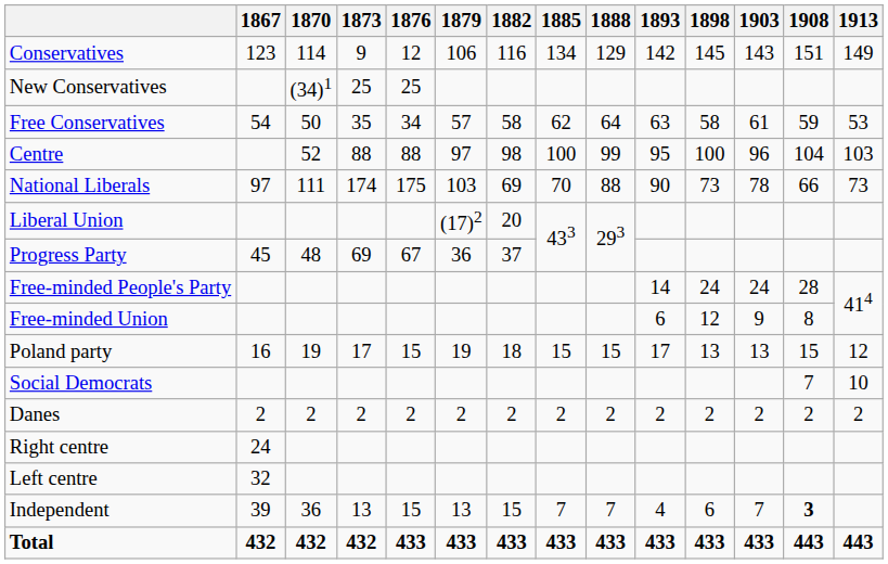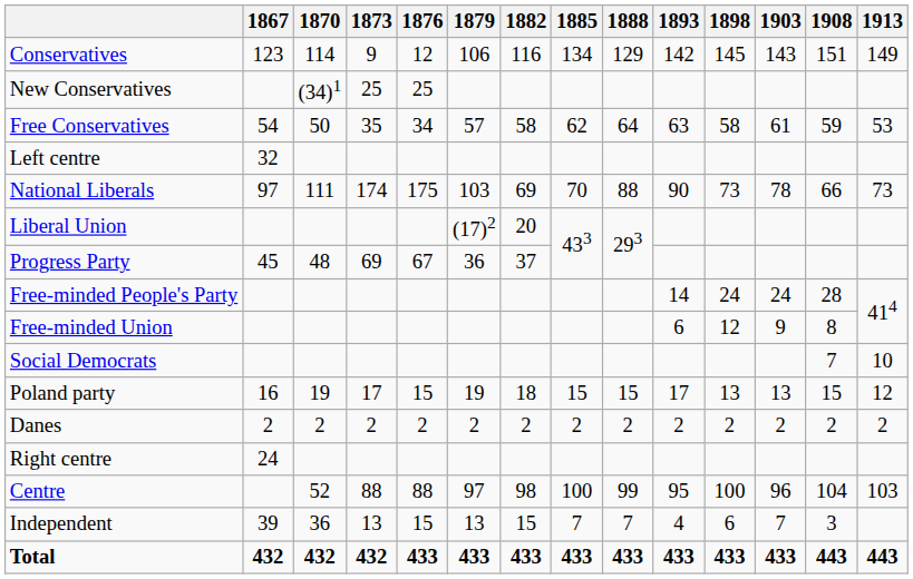 <table class="wikitable">
 <tr>
 <th bgcolor=ececec></th>
 <th bgcolor=ececec>1867</th>
 <th bgcolor=ececec>1870</th>
 <th bgcolor=ececec>1873</th>
 <th bgcolor=ececec>1876</th>
 <th bgcolor=ececec>1879</th>
 <th bgcolor=ececec>1882</th>
 <th bgcolor=ececec>1885</th>
 <th bgcolor=ececec>1888</th>
 <th bgcolor=ececec>1893</th>
 <th bgcolor=ececec>1898</th>
 <th bgcolor=ececec>1903</th>
 <th bgcolor=ececec>1908</th>
 <th bgcolor=ececec>1913</th>
 </tr>
 <tr>
 <td><a href='#'>Conservatives</a></td>
 <td align="center">123</td>
 <td align="center">114</td>
 <td align="center">9</td>
 <td align="center">12</td>
 <td align="center">106</td>
 <td align="center">116</td>
 <td align="center">134</td>
 <td align="center">129</td>
 <td align="center">142</td>
 <td align="center">145</td>
 <td align="center">143</td>
 <td align="center">151</td>
 <td align="center">149</td>
 </tr>
 <tr>
 <td>New Conservatives</td>
 <td></td>
 <td align="center">(34)<sup>1</sup></td>
 <td align="center">25</td>
 <td align="center">25</td>
 <td></td>
 <td></td>
 <td></td>
 <td></td>
 <td></td>
 <td></td>
 <td></td>
 <td></td>
 <td></td>
 </tr>
 <tr>
 <td><a href='#'>Free Conservatives</a></td>
 <td align="center">54</td>
 <td align="center">50</td>
 <td align="center">35</td>
 <td align="center">34</td>
 <td align="center">57</td>
 <td align="center">58</td>
 <td align="center">62</td>
 <td align="center">64</td>
 <td align="center">63</td>
 <td align="center">58</td>
 <td align="center">61</td>
 <td align="center">59</td>
 <td align="center">53</td>
 </tr>
 <tr>
-<td><a href='#'>Centre</a></td>
+<td>Left centre</td>
+<td align="center">32</td>
 <td></td>
-<td align="center">52</td>
-<td align="center">88</td>
-<td align="center">88</td>
-<td align="center">97</td>
-<td align="center">98</td>
-<td align="center">100</td>
-<td align="center">99</td>
-<td align="center">95</td>
-<td align="center">100</td>
-<td align="center">96</td>
-<td align="center">104</td>
-<td align="center">103</td>
+<td></td>
+<td></td>
+<td></td>
+<td></td>
+<td></td>
+<td></td>
+<td></td>
+<td></td>
+<td></td>
+<td></td>
+<td></td>
 </tr>
 <tr>
 <td><a href='#'>National Liberals</a></td>
 <td align="center">97</td>
 <td align="center">111</td>
 <td align="center">174</td>
 <td align="center">175</td>
 <td align="center">103</td>
 <td align="center">69</td>
 <td align="center">70</td>
 <td align="center">88</td>
 <td align="center">90</td>
 <td align="center">73</td>
 <td align="center">78</td>
 <td align="center">66</td>
 <td align="center">73</td>
 </tr>
 <tr>
 <td><a href='#'>Liberal Union</a></td>
 <td></td>
 <td></td>
 <td></td>
 <td></td>
 <td align="center">(17)<sup>2</sup></td>
 <td align="center">20</td>
 <td rowspan="2"  align="center">43<sup>3</sup></td>
 <td rowspan="2"  align="center">29<sup>3</sup></td>
 <td></td>
 <td></td>
 <td></td>
 <td></td>
 <td></td>
 </tr>
 <tr>
 <td><a href='#'>Progress Party</a></td>
 <td align="center">45</td>
 <td align="center">48</td>
 <td align="center">69</td>
 <td align="center">67</td>
 <td align="center">36</td>
 <td align="center">37</td>
 <td></td>
 <td></td>
 <td></td>
 <td></td>
 <td></td>
 </tr>
 <tr>
 <td><a href='#'>Free-minded People's Party</a></td>
 <td></td>
 <td></td>
 <td></td>
 <td></td>
 <td></td>
 <td></td>
 <td></td>
 <td></td>
 <td align="center">14</td>
 <td align="center">24</td>
 <td align="center">24</td>
 <td align="center">28</td>
 <td rowspan="2"  align="center">41<sup>4</sup></td>
 </tr>
 <tr>
 <td><a href='#'>Free-minded Union</a></td>
 <td></td>
 <td></td>
 <td></td>
 <td></td>
 <td></td>
 <td></td>
 <td></td>
 <td></td>
 <td align="center">6</td>
 <td align="center">12</td>
 <td align="center">9</td>
 <td align="center">8</td>
 </tr>
 <tr>
+<td><a href='#'>Social Democrats</a></td>
+<td></td>
+<td></td>
+<td></td>
+<td></td>
+<td></td>
+<td></td>
+<td></td>
+<td></td>
+<td></td>
+<td></td>
+<td></td>
+<td align="center">7</td>
+<td align="center">10</td>
+</tr>
+<tr>
 <td>Poland party</td>
 <td align="center">16</td>
 <td align="center">19</td>
 <td align="center">17</td>
 <td align="center">15</td>
 <td align="center">19</td>
 <td align="center">18</td>
 <td align="center">15</td>
 <td align="center">15</td>
 <td align="center">17</td>
 <td align="center">13</td>
 <td align="center">13</td>
 <td align="center">15</td>
 <td align="center">12</td>
-</tr>
-<tr>
-<td><a href='#'>Social Democrats</a></td>
-<td></td>
-<td></td>
-<td></td>
-<td></td>
-<td></td>
-<td></td>
-<td></td>
-<td></td>
-<td></td>
-<td></td>
-<td></td>
-<td align="center">7</td>
-<td align="center">10</td>
 </tr>
 <tr>
 <td>Danes</td>
 <td align="center">2</td>
 <td align="center">2</td>
 <td align="center">2</td>
 <td align="center">2</td>
 <td align="center">2</td>
 <td align="center">2</td>
 <td align="center">2</td>
 <td align="center">2</td>
 <td align="center">2</td>
 <td align="center">2</td>
 <td align="center">2</td>
 <td align="center">2</td>
 <td align="center">2</td>
 </tr>
 <tr>
 <td>Right centre</td>
 <td align="center">24</td>
 <td></td>
 <td></td>
 <td></td>
 <td></td>
 <td></td>
 <td></td>
 <td></td>
 <td></td>
 <td></td>
 <td></td>
 <td></td>
 <td></td>
 </tr>
 <tr>
-<td>Left centre</td>
-<td align="center">32</td>
+<td><a href='#'>Centre</a></td>
 <td></td>
-<td></td>
-<td></td>
-<td></td>
-<td></td>
-<td></td>
-<td></td>
-<td></td>
-<td></td>
-<td></td>
-<td></td>
-<td></td>
+<td align="center">52</td>
+<td align="center">88</td>
+<td align="center">88</td>
+<td align="center">97</td>
+<td align="center">98</td>
+<td align="center">100</td>
+<td align="center">99</td>
+<td align="center">95</td>
+<td align="center">100</td>
+<td align="center">96</td>
+<td align="center">104</td>
+<td align="center">103</td>
 </tr>
 <tr>
 <td>Independent</td>
 <td align="center">39</td>
 <td align="center">36</td>
 <td align="center">13</td>
 <td align="center">15</td>
 <td align="center">13</td>
 <td align="center">15</td>
 <td align="center">7</td>
 <td align="center">7</td>
 <td align="center">4</td>
 <td align="center">6</td>
 <td align="center">7</td>
-<td align="center"><strong>3</strong></td>
+<td align="center">3</td>
 <td></td>
 </tr>
 <tr>
 <td><strong>Total</strong></td>
 <td align="center"><strong>432</strong></td>
 <td align="center"><strong>432</strong></td>
 <td align="center"><strong>432</strong></td>
 <td align="center"><strong>433</strong></td>
 <td align="center"><strong>433</strong></td>
 <td align="center"><strong>433</strong></td>
 <td align="center"><strong>433</strong></td>
 <td align="center"><strong>433</strong></td>
 <td align="center"><strong>433</strong></td>
 <td align="center"><strong>433</strong></td>
 <td align="center"><strong>433</strong></td>
 <td align="center"><strong>443</strong></td>
 <td align="center"><strong>443</strong></td>
 </tr>
 </table>
